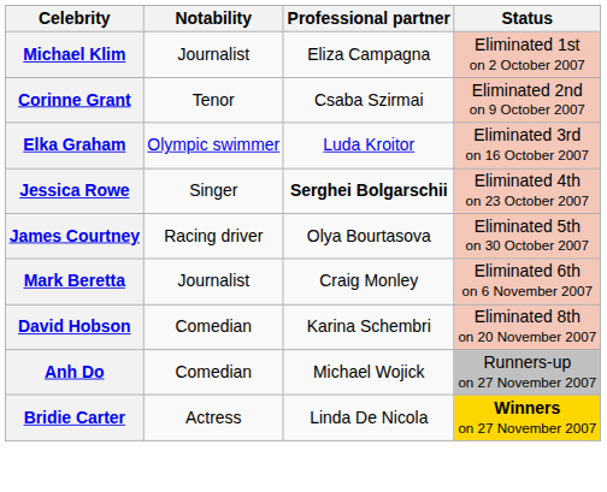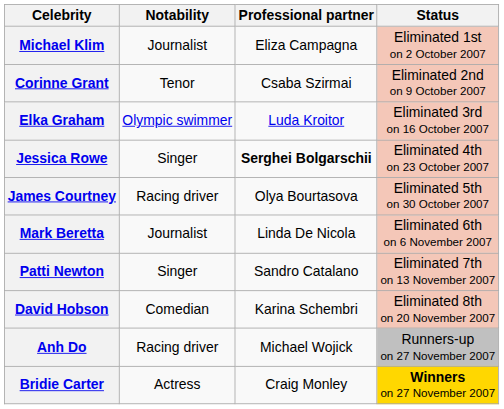 <table class="wikitable sortable" style="text-align:center;">
 <tr>
 <th scope="col">Celebrity</th>
 <th scope="col" class="unsortable">Notability</th>
 <th scope="col">Professional partner</th>
 <th scope="col">Status</th>
 </tr>
 <tr>
 <th scope="row"><a href='#'>Michael Klim</a></th>
 <td>Journalist</td>
 <td>Eliza Campagna</td>
 <td bgcolor="f4c7b8">Eliminated 1st<br><small>on 2 October 2007</small></td>
 </tr>
 <tr>
 <th scope="row"><a href='#'>Corinne Grant</a></th>
 <td>Tenor</td>
 <td>Csaba Szirmai</td>
 <td bgcolor="f4c7b8">Eliminated 2nd<br><small>on 9 October 2007</small></td>
 </tr>
 <tr>
 <th scope="row"><a href='#'>Elka Graham</a></th>
 <td><a href='#'>Olympic swimmer</a></td>
 <td><a href='#'>Luda Kroitor</a></td>
 <td bgcolor="f4c7b8">Eliminated 3rd<br><small>on 16 October 2007</small></td>
 </tr>
 <tr>
 <th scope="row"><a href='#'>Jessica Rowe</a></th>
 <td>Singer</td>
 <td><strong>Serghei Bolgarschii</strong></td>
 <td bgcolor="f4c7b8">Eliminated 4th<br><small>on 23 October 2007</small></td>
 </tr>
 <tr>
 <th scope="row"><a href='#'>James Courtney</a></th>
 <td>Racing driver</td>
 <td>Olya Bourtasova</td>
 <td bgcolor="f4c7b8">Eliminated 5th<br><small>on 30 October 2007</small></td>
 </tr>
 <tr>
 <th scope="row"><a href='#'>Mark Beretta</a></th>
 <td>Journalist</td>
-<td>Craig Monley</td>
+<td>Linda De Nicola</td>
 <td bgcolor="f4c7b8">Eliminated 6th<br><small>on 6 November 2007</small></td>
+</tr>
+<tr>
+<th scope="row"><a href='#'>Patti Newton</a></th>
+<td>Singer</td>
+<td>Sandro Catalano</td>
+<td bgcolor="f4c7b8">Eliminated 7th<br><small>on 13 November 2007</small></td>
 </tr>
 <tr>
 <th scope="row"><a href='#'>David Hobson</a></th>
 <td>Comedian</td>
 <td>Karina Schembri</td>
 <td bgcolor="f4c7b8">Eliminated 8th<br><small>on 20 November 2007</small></td>
 </tr>
 <tr>
 <th scope="row"><a href='#'>Anh Do</a></th>
-<td>Comedian</td>
+<td>Racing driver</td>
 <td>Michael Wojick</td>
 <td bgcolor="silver">Runners-up<br><small>on 27 November 2007</small></td>
 </tr>
 <tr>
 <th scope="row"><a href='#'>Bridie Carter</a></th>
 <td>Actress</td>
-<td>Linda De Nicola</td>
+<td>Craig Monley</td>
 <td bgcolor="gold"><strong>Winners</strong><br><small>on 27 November 2007</small></td>
 </tr>
 </table>
